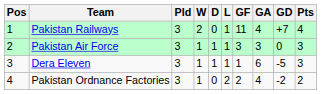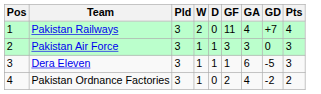 <table class="wikitable">
 <tr>
 <th>Pos</th>
 <th>Team</th>
 <th>Pld</th>
 <th>W</th>
 <th>D</th>
-<th>L</th>
 <th>GF</th>
 <th>GA</th>
 <th>GD</th>
 <th>Pts</th>
 </tr>
 <tr style="background:#bfc">
 <td>1</td>
 <td><a href='#'>Pakistan Railways</a></td>
 <td>3</td>
 <td>2</td>
 <td>0</td>
-<td>1</td>
 <td>11</td>
 <td>4</td>
 <td>+7</td>
 <td>4</td>
 </tr>
 <tr style="background:#bfc">
 <td>2</td>
 <td><a href='#'>Pakistan Air Force</a></td>
 <td>3</td>
-<td>1</td>
 <td>1</td>
 <td>1</td>
 <td>3</td>
 <td>3</td>
 <td>0</td>
 <td>3</td>
 </tr>
 <tr>
 <td>3</td>
 <td><a href='#'>Dera Eleven</a></td>
 <td>3</td>
 <td>1</td>
 <td>1</td>
 <td>1</td>
-<td>1</td>
 <td>6</td>
 <td>-5</td>
 <td>3</td>
 </tr>
 <tr>
 <td>4</td>
 <td>Pakistan Ordnance Factories</td>
 <td>3</td>
 <td>1</td>
 <td>0</td>
 <td>2</td>
-<td>2</td>
 <td>4</td>
 <td>-2</td>
 <td>2</td>
 </tr>
 </table>
